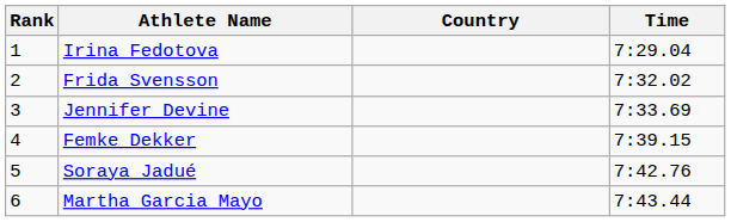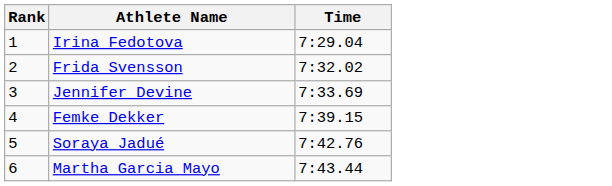 <table class="wikitable sortable">
 <tr>
 <th width=25>Rank</th>
 <th width=200>Athlete Name</th>
-<th width=175>Country</th>
 <th width=75>Time</th>
 </tr>
 <tr>
 <td>1</td>
 <td><a href='#'>Irina Fedotova</a></td>
-<td></td>
 <td>7:29.04</td>
 </tr>
 <tr>
 <td>2</td>
 <td><a href='#'>Frida Svensson</a></td>
-<td></td>
 <td>7:32.02</td>
 </tr>
 <tr>
 <td>3</td>
 <td><a href='#'>Jennifer Devine</a></td>
-<td></td>
 <td>7:33.69</td>
 </tr>
 <tr>
 <td>4</td>
 <td><a href='#'>Femke Dekker</a></td>
-<td></td>
 <td>7:39.15</td>
 </tr>
 <tr>
 <td>5</td>
 <td><a href='#'>Soraya Jadué</a></td>
-<td></td>
 <td>7:42.76</td>
 </tr>
 <tr>
 <td>6</td>
 <td><a href='#'>Martha Garcia Mayo</a></td>
-<td></td>
 <td>7:43.44</td>
 </tr>
 </table>
